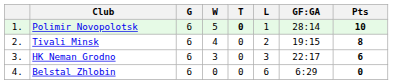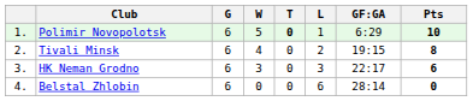 <table class="wikitable">
 <tr>
 <th width="30"></th>
 <th width="200">Club</th>
 <th width="30">G</th>
 <th width="30">W</th>
 <th width="30">T</th>
 <th width="30">L</th>
 <th width="70">GF:GA</th>
 <th width="70">Pts</th>
 </tr>
 <tr bgcolor="#e6fae6" align="center">
 <td>1.</td>
 <td align="left"><a href='#'>Polimir Novopolotsk</a></td>
 <td>6</td>
 <td>5</td>
 <td><strong>0</strong></td>
 <td>1</td>
-<td>28:14</td>
+<td>6:29</td>
 <td><strong>10</strong></td>
 </tr>
 <tr bgcolor="#FFFFFF" align="center">
 <td>2.</td>
 <td align="left"><a href='#'>Tivali Minsk</a></td>
 <td>6</td>
 <td>4</td>
 <td>0</td>
 <td>2</td>
 <td>19:15</td>
 <td><strong>8</strong></td>
 </tr>
 <tr bgcolor="#FFFFFF" align="center">
 <td>3.</td>
 <td align="left"><a href='#'>HK Neman Grodno</a></td>
 <td>6</td>
 <td>3</td>
 <td>0</td>
 <td>3</td>
 <td>22:17</td>
 <td><strong>6</strong></td>
 </tr>
 <tr bgcolor="#FFFFFF" align="center">
 <td>4.</td>
 <td align="left"><a href='#'>Belstal Zhlobin</a></td>
 <td>6</td>
 <td>0</td>
 <td>0</td>
 <td>6</td>
-<td>6:29</td>
+<td>28:14</td>
 <td><strong>0</strong></td>
 </tr>
 </table>
